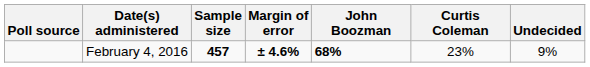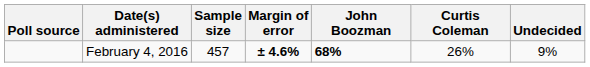 <table class="wikitable" style="font-size:90%;">
 <tr valign= bottom>
 <th>Poll source</th>
 <th>Date(s)<br>administered</th>
 <th>Sample<br>size</th>
 <th>Margin of<br>error</th>
 <th style="width:100px;">John<br>Boozman</th>
 <th style="width:100px;">Curtis<br>Coleman</th>
 <th>Undecided</th>
 </tr>
 <tr>
 <td></td>
 <td align=center>February 4, 2016</td>
-<td align=center><strong>457</strong></td>
+<td align=center>457</td>
 <td align=center><strong>± 4.6%</strong></td>
 <td><strong>68%</strong></td>
-<td align=center>23%</td>
+<td align=center>26%</td>
 <td align=center>9%</td>
 </tr>
 </table>
